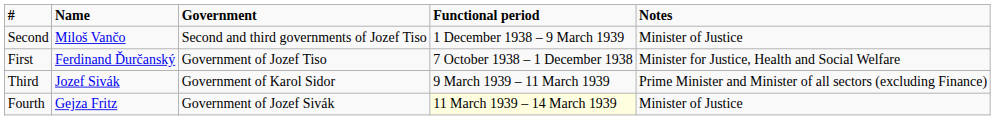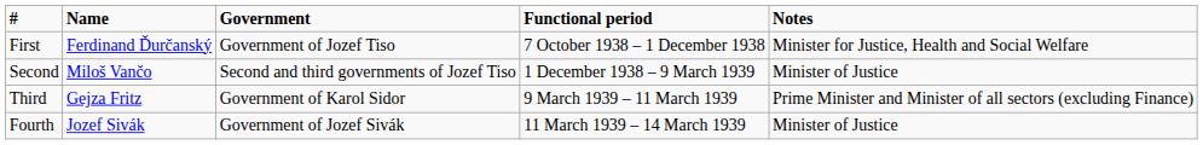 <table class="wikitable">
 <tr>
 <td><strong>#</strong></td>
 <td><strong>Name</strong></td>
 <td><strong>Government</strong></td>
 <td><strong>Functional period</strong></td>
 <td><strong>Notes</strong></td>
 </tr>
 <tr>
+<td>First</td>
+<td><a href='#'>Ferdinand Ďurčanský</a></td>
+<td>Government of Jozef Tiso</td>
+<td>7 October 1938 – 1 December 1938</td>
+<td>Minister for Justice, Health and Social Welfare</td>
+</tr>
+<tr>
 <td>Second</td>
 <td><a href='#'>Miloš Vančo</a></td>
 <td>Second and third governments of Jozef Tiso</td>
 <td>1 December 1938 – 9 March 1939</td>
 <td>Minister of Justice</td>
 </tr>
 <tr>
-<td>First</td>
-<td><a href='#'>Ferdinand Ďurčanský</a></td>
-<td>Government of Jozef Tiso</td>
-<td>7 October 1938 – 1 December 1938</td>
-<td>Minister for Justice, Health and Social Welfare</td>
-</tr>
-<tr>
 <td>Third</td>
-<td><a href='#'>Jozef Sivák</a></td>
+<td><a href='#'>Gejza Fritz</a></td>
 <td>Government of Karol Sidor</td>
 <td>9 March 1939 – 11 March 1939</td>
 <td>Prime Minister and Minister of all sectors (excluding Finance)</td>
 </tr>
 <tr>
 <td>Fourth</td>
-<td><a href='#'>Gejza Fritz</a></td>
+<td><a href='#'>Jozef Sivák</a></td>
 <td>Government of Jozef Sivák</td>
-<td style="background: lightyellow;">11 March 1939 – 14 March 1939</td>
+<td>11 March 1939 – 14 March 1939</td>
 <td>Minister of Justice</td>
 </tr>
 </table>
